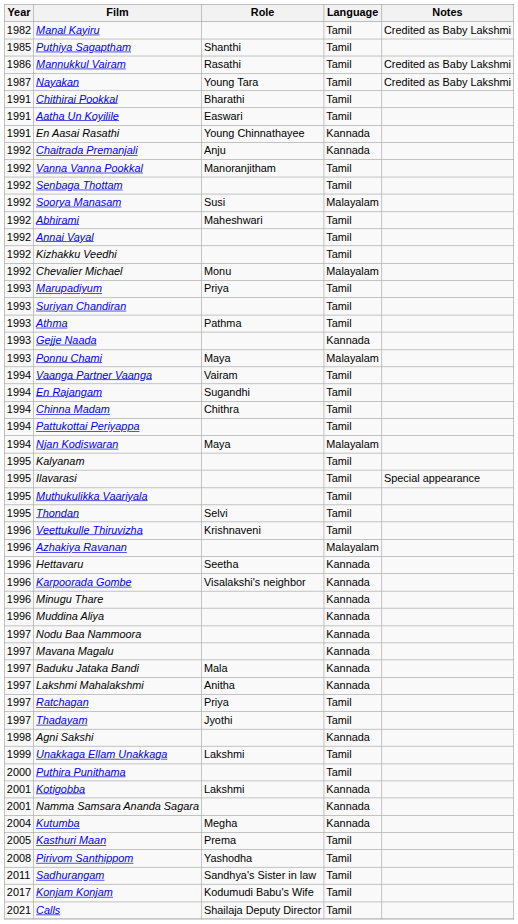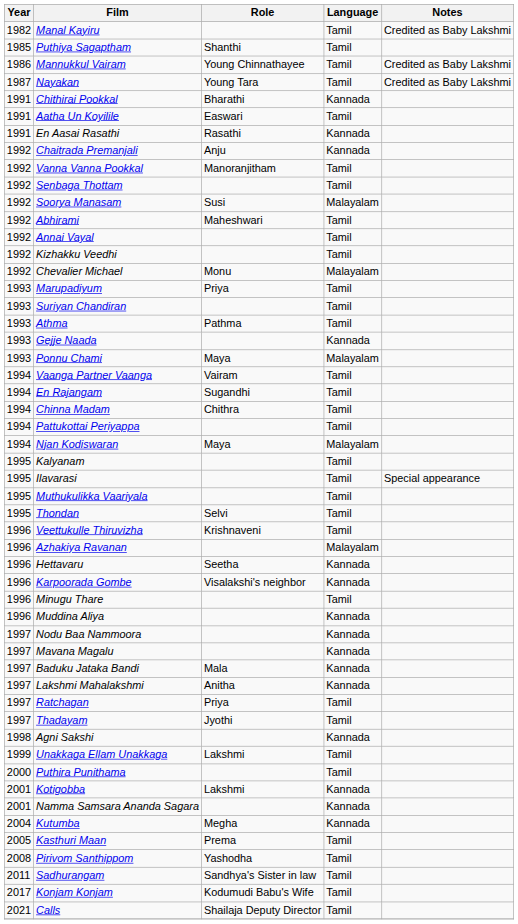 <table class="wikitable sortable">
 <tr style="background:#ccc; text-align:center;">
 <th>Year</th>
 <th>Film</th>
 <th>Role</th>
 <th>Language</th>
 <th>Notes</th>
 </tr>
 <tr>
 <td>1982</td>
 <td><em><a href='#'>Manal Kayiru</a></em></td>
 <td></td>
 <td>Tamil</td>
 <td>Credited as Baby Lakshmi</td>
 </tr>
 <tr>
 <td>1985</td>
 <td><em><a href='#'>Puthiya Sagaptham</a></em></td>
 <td>Shanthi</td>
 <td>Tamil</td>
 <td></td>
 </tr>
 <tr>
 <td>1986</td>
 <td><em><a href='#'>Mannukkul Vairam</a></em></td>
-<td>Rasathi</td>
+<td>Young Chinnathayee</td>
 <td>Tamil</td>
 <td>Credited as Baby Lakshmi</td>
 </tr>
 <tr>
 <td>1987</td>
 <td><em><a href='#'>Nayakan</a></em></td>
 <td>Young Tara</td>
 <td>Tamil</td>
 <td>Credited as Baby Lakshmi</td>
 </tr>
 <tr>
 <td>1991</td>
 <td><em><a href='#'>Chithirai Pookkal</a></em></td>
 <td>Bharathi</td>
-<td>Tamil</td>
+<td>Kannada</td>
 <td></td>
 </tr>
 <tr>
 <td>1991</td>
 <td><em><a href='#'>Aatha Un Koyilile</a></em></td>
 <td>Easwari</td>
 <td>Tamil</td>
 <td></td>
 </tr>
 <tr>
 <td>1991</td>
 <td><em>En Aasai Rasathi</em></td>
-<td>Young Chinnathayee</td>
+<td>Rasathi</td>
 <td>Kannada</td>
 <td></td>
 </tr>
 <tr>
 <td>1992</td>
 <td><em><a href='#'>Chaitrada Premanjali</a></em></td>
 <td>Anju</td>
 <td>Kannada</td>
 <td></td>
 </tr>
 <tr>
 <td>1992</td>
 <td><em><a href='#'>Vanna Vanna Pookkal</a></em></td>
 <td>Manoranjitham</td>
 <td>Tamil</td>
 <td></td>
 </tr>
 <tr>
 <td>1992</td>
 <td><em><a href='#'>Senbaga Thottam</a></em></td>
 <td></td>
 <td>Tamil</td>
 <td></td>
 </tr>
 <tr>
 <td>1992</td>
 <td><em><a href='#'>Soorya Manasam</a></em></td>
 <td>Susi</td>
 <td>Malayalam</td>
 <td></td>
 </tr>
 <tr>
 <td>1992</td>
 <td><em><a href='#'>Abhirami</a></em></td>
 <td>Maheshwari</td>
 <td>Tamil</td>
 <td></td>
 </tr>
 <tr>
 <td>1992</td>
 <td><em><a href='#'>Annai Vayal</a></em></td>
 <td></td>
 <td>Tamil</td>
 <td></td>
 </tr>
 <tr>
 <td>1992</td>
 <td><em>Kizhakku Veedhi</em></td>
 <td></td>
 <td>Tamil</td>
 <td></td>
 </tr>
 <tr>
 <td>1992</td>
 <td><em>Chevalier Michael</em></td>
 <td>Monu</td>
 <td>Malayalam</td>
 <td></td>
 </tr>
 <tr>
 <td>1993</td>
 <td><em><a href='#'>Marupadiyum</a></em></td>
 <td>Priya</td>
 <td>Tamil</td>
 <td></td>
 </tr>
 <tr>
 <td>1993</td>
 <td><em><a href='#'>Suriyan Chandiran</a></em></td>
 <td></td>
 <td>Tamil</td>
 <td></td>
 </tr>
 <tr>
 <td>1993</td>
 <td><em><a href='#'>Athma</a></em></td>
 <td>Pathma</td>
 <td>Tamil</td>
 <td></td>
 </tr>
 <tr>
 <td>1993</td>
 <td><em><a href='#'>Gejje Naada</a></em></td>
 <td></td>
 <td>Kannada</td>
 <td></td>
 </tr>
 <tr>
 <td>1993</td>
 <td><em><a href='#'>Ponnu Chami</a></em></td>
 <td>Maya</td>
 <td>Malayalam</td>
 <td></td>
 </tr>
 <tr>
 <td>1994</td>
 <td><em><a href='#'>Vaanga Partner Vaanga</a></em></td>
 <td>Vairam</td>
 <td>Tamil</td>
 <td></td>
 </tr>
 <tr>
 <td>1994</td>
 <td><em><a href='#'>En Rajangam</a></em></td>
 <td>Sugandhi</td>
 <td>Tamil</td>
 <td></td>
 </tr>
 <tr>
 <td>1994</td>
 <td><em><a href='#'>Chinna Madam</a></em></td>
 <td>Chithra</td>
 <td>Tamil</td>
 <td></td>
 </tr>
 <tr>
 <td>1994</td>
 <td><em><a href='#'>Pattukottai Periyappa</a></em></td>
 <td></td>
 <td>Tamil</td>
 <td></td>
 </tr>
 <tr>
 <td>1994</td>
 <td><em><a href='#'>Njan Kodiswaran</a></em></td>
 <td>Maya</td>
 <td>Malayalam</td>
 <td></td>
 </tr>
 <tr>
 <td>1995</td>
 <td><em>Kalyanam</em></td>
 <td></td>
 <td>Tamil</td>
 <td></td>
 </tr>
 <tr>
 <td>1995</td>
 <td><em>Ilavarasi</em></td>
 <td></td>
 <td>Tamil</td>
 <td>Special appearance</td>
 </tr>
 <tr>
 <td>1995</td>
 <td><em><a href='#'>Muthukulikka Vaariyala</a></em></td>
 <td></td>
 <td>Tamil</td>
 <td></td>
 </tr>
 <tr>
 <td>1995</td>
 <td><em><a href='#'>Thondan</a></em></td>
 <td>Selvi</td>
 <td>Tamil</td>
 <td></td>
 </tr>
 <tr>
 <td>1996</td>
 <td><em><a href='#'>Veettukulle Thiruvizha</a></em></td>
 <td>Krishnaveni</td>
 <td>Tamil</td>
 <td></td>
 </tr>
 <tr>
 <td>1996</td>
 <td><em><a href='#'>Azhakiya Ravanan</a></em></td>
 <td></td>
 <td>Malayalam</td>
 <td></td>
 </tr>
 <tr>
 <td>1996</td>
 <td><em>Hettavaru</em></td>
 <td>Seetha</td>
 <td>Kannada</td>
 <td></td>
 </tr>
 <tr>
 <td>1996</td>
 <td><em><a href='#'>Karpoorada Gombe</a></em></td>
 <td>Visalakshi's neighbor</td>
 <td>Kannada</td>
 <td></td>
 </tr>
 <tr>
 <td>1996</td>
 <td><em>Minugu Thare</em></td>
 <td></td>
-<td>Kannada</td>
+<td>Tamil</td>
 <td></td>
 </tr>
 <tr>
 <td>1996</td>
 <td><em>Muddina Aliya</em></td>
 <td></td>
 <td>Kannada</td>
 <td></td>
 </tr>
 <tr>
 <td>1997</td>
 <td><em>Nodu Baa Nammoora</em></td>
 <td></td>
 <td>Kannada</td>
 <td></td>
 </tr>
 <tr>
 <td>1997</td>
 <td><em>Mavana Magalu</em></td>
 <td></td>
 <td>Kannada</td>
 <td></td>
 </tr>
 <tr>
 <td>1997</td>
 <td><em>Baduku Jataka Bandi</em></td>
 <td>Mala</td>
 <td>Kannada</td>
 <td></td>
 </tr>
 <tr>
 <td>1997</td>
 <td><em>Lakshmi Mahalakshmi</em></td>
 <td>Anitha</td>
 <td>Kannada</td>
 <td></td>
 </tr>
 <tr>
 <td>1997</td>
 <td><em><a href='#'>Ratchagan</a></em></td>
 <td>Priya</td>
 <td>Tamil</td>
 <td></td>
 </tr>
 <tr>
 <td>1997</td>
 <td><em><a href='#'>Thadayam</a></em></td>
 <td>Jyothi</td>
 <td>Tamil</td>
 <td></td>
 </tr>
 <tr>
 <td>1998</td>
 <td><em>Agni Sakshi</em></td>
 <td></td>
 <td>Kannada</td>
 <td></td>
 </tr>
 <tr>
 <td>1999</td>
 <td><em><a href='#'>Unakkaga Ellam Unakkaga</a></em></td>
 <td>Lakshmi</td>
 <td>Tamil</td>
 <td></td>
 </tr>
 <tr>
 <td>2000</td>
 <td><em><a href='#'>Puthira Punithama</a></em></td>
 <td></td>
 <td>Tamil</td>
 <td></td>
 </tr>
 <tr>
 <td>2001</td>
 <td><em><a href='#'>Kotigobba</a></em></td>
 <td>Lakshmi</td>
 <td>Kannada</td>
 <td></td>
 </tr>
 <tr>
 <td>2001</td>
 <td><em>Namma Samsara Ananda Sagara</em></td>
 <td></td>
 <td>Kannada</td>
 <td></td>
 </tr>
 <tr>
 <td>2004</td>
 <td><em><a href='#'>Kutumba</a></em></td>
 <td>Megha</td>
 <td>Kannada</td>
 <td></td>
 </tr>
 <tr>
 <td>2005</td>
 <td><em><a href='#'>Kasthuri Maan</a></em></td>
 <td>Prema</td>
 <td>Tamil</td>
 <td></td>
 </tr>
 <tr>
 <td>2008</td>
 <td><em><a href='#'>Pirivom Santhippom</a></em></td>
 <td>Yashodha</td>
 <td>Tamil</td>
 <td></td>
 </tr>
 <tr>
 <td>2011</td>
 <td><em><a href='#'>Sadhurangam</a></em></td>
 <td>Sandhya's Sister in law</td>
 <td>Tamil</td>
 <td></td>
 </tr>
 <tr>
 <td>2017</td>
 <td><em><a href='#'>Konjam Konjam</a></em></td>
 <td>Kodumudi Babu's Wife</td>
 <td>Tamil</td>
 <td></td>
 </tr>
 <tr>
 <td>2021</td>
 <td><em><a href='#'>Calls</a></em></td>
 <td>Shailaja Deputy Director</td>
 <td>Tamil</td>
 <td></td>
 </tr>
 <tr>
 </tr>
 </table>
